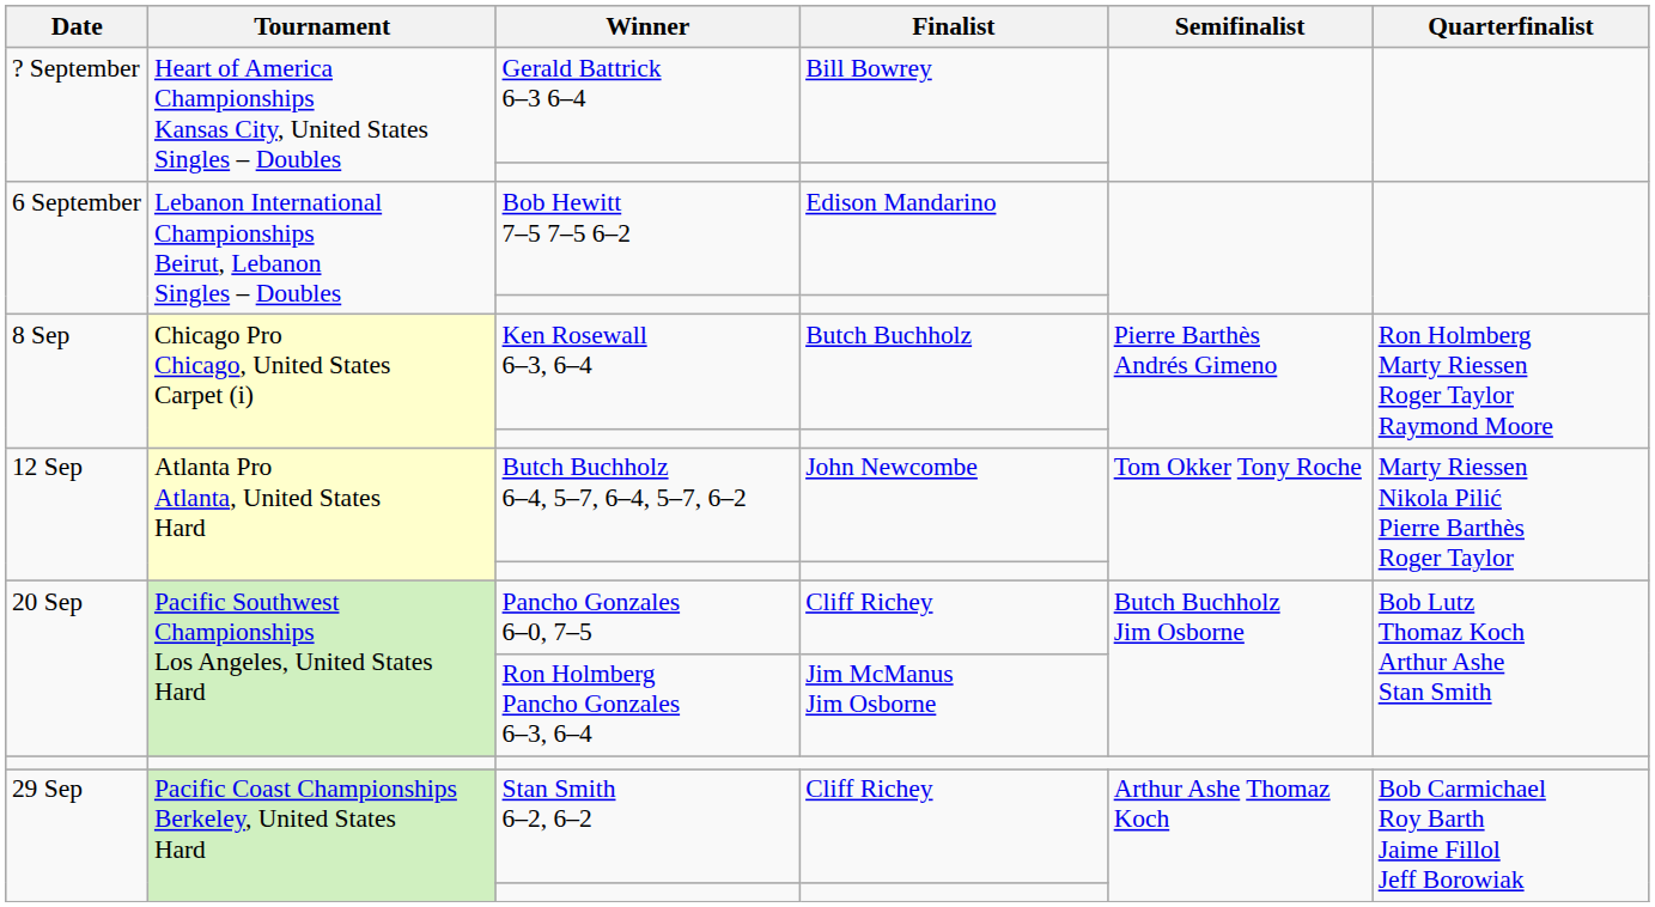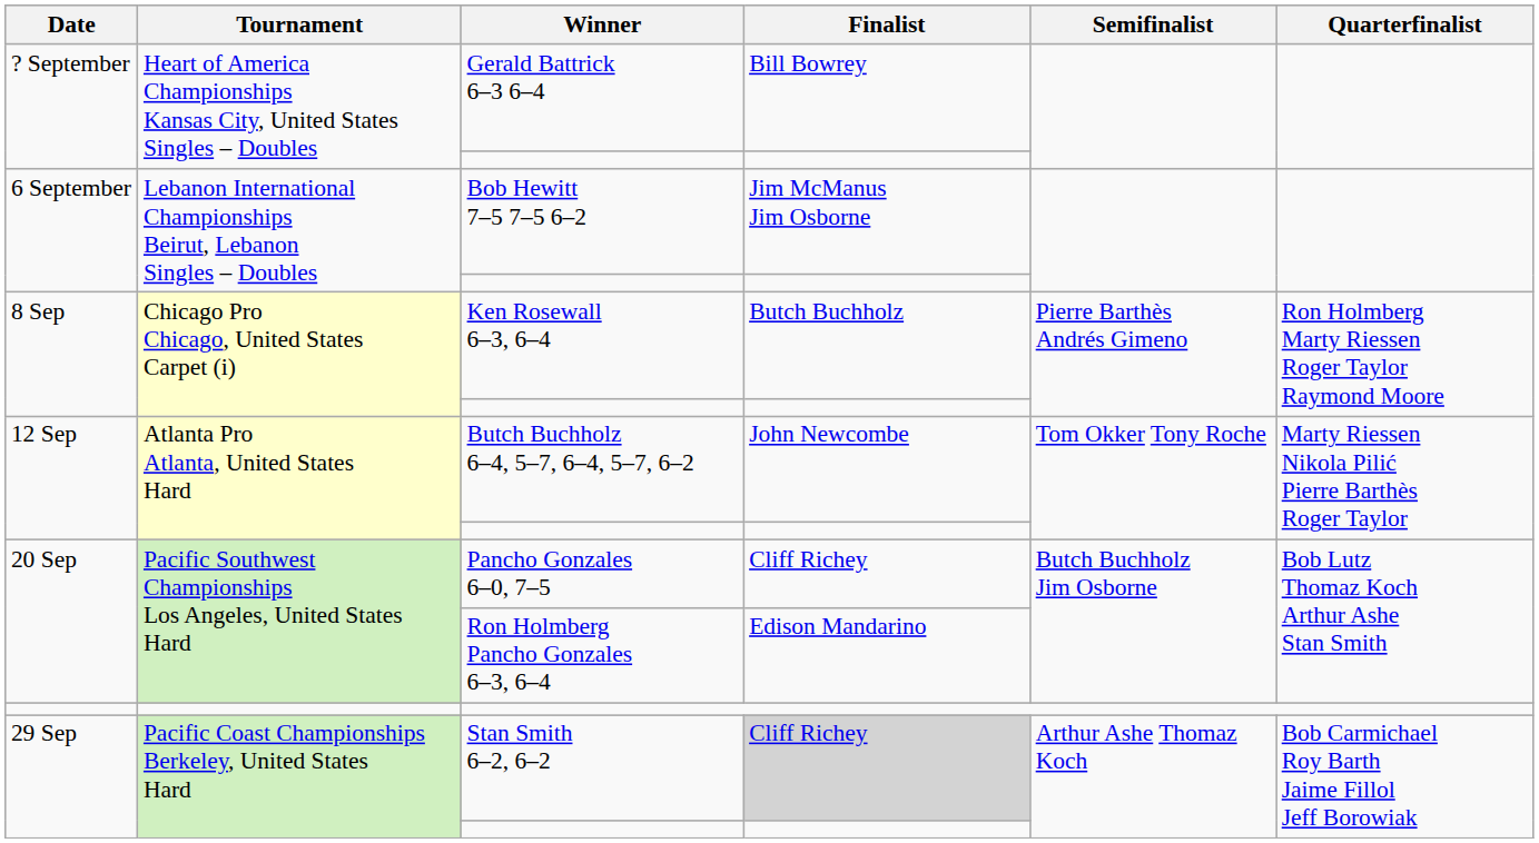 <table class="wikitable" style="font-size:85%;">
 <tr>
 <th width="75">Date</th>
 <th width="230">Tournament</th>
 <th width="210">Winner</th>
 <th width="210">Finalist</th>
 <th width="170">Semifinalist</th>
 <th width="170">Quarterfinalist</th>
 </tr>
 <tr valign=top>
 <td rowspan=2>? September</td>
 <td rowspan=2><a href='#'>Heart of America Championships</a> <br><a href='#'>Kansas City</a>, United States<br><a href='#'>Singles</a> – <a href='#'>Doubles</a></td>
 <td> <a href='#'>Gerald Battrick</a><br>6–3 6–4</td>
 <td> <a href='#'>Bill Bowrey</a></td>
 <td rowspan=2></td>
 <td rowspan=2></td>
 </tr>
 <tr valign=top>
 <td></td>
 <td></td>
 </tr>
 <tr valign=top>
 <td rowspan=2>6 September</td>
 <td rowspan=2><a href='#'>Lebanon International Championships</a> <br><a href='#'>Beirut</a>, <a href='#'>Lebanon</a><br><a href='#'>Singles</a> – <a href='#'>Doubles</a></td>
 <td> <a href='#'>Bob Hewitt</a><br>7–5 7–5 6–2</td>
-<td> <a href='#'>Edison Mandarino</a></td>
+<td> <a href='#'>Jim McManus</a><br> <a href='#'>Jim Osborne</a></td>
 <td rowspan=2></td>
 <td rowspan=2></td>
 </tr>
 <tr valign=top>
 <td></td>
 <td></td>
 </tr>
 <tr valign=top>
 <td rowspan=2>8 Sep</td>
 <td style="background:#ffc;" rowspan=2>Chicago Pro<br><a href='#'>Chicago</a>, United States<br>Carpet (i)</td>
 <td> <a href='#'>Ken Rosewall</a> <br>6–3, 6–4</td>
 <td> <a href='#'>Butch Buchholz</a></td>
 <td rowspan=2> <a href='#'>Pierre Barthès</a> <br>  <a href='#'>Andrés Gimeno</a></td>
 <td rowspan=2> <a href='#'>Ron Holmberg</a> <br>  <a href='#'>Marty Riessen</a> <br>  <a href='#'>Roger Taylor</a> <br>  <a href='#'>Raymond Moore</a></td>
 </tr>
 <tr valign=top>
 <td></td>
 <td></td>
 </tr>
 <tr valign=top>
 <td rowspan=2>12 Sep</td>
 <td style="background:#ffc;" rowspan=2>Atlanta Pro<br><a href='#'>Atlanta</a>, United States<br>Hard</td>
 <td> <a href='#'>Butch Buchholz</a> <br>6–4, 5–7, 6–4, 5–7, 6–2</td>
 <td> <a href='#'>John Newcombe</a></td>
 <td rowspan=2> <a href='#'>Tom Okker</a>   <a href='#'>Tony Roche</a></td>
 <td rowspan=2> <a href='#'>Marty Riessen</a> <br>  <a href='#'>Nikola Pilić</a> <br>  <a href='#'>Pierre Barthès</a> <br>  <a href='#'>Roger Taylor</a></td>
 </tr>
 <tr valign=top>
 <td></td>
 <td></td>
 </tr>
 <tr valign=top>
 <td rowspan=2>20 Sep</td>
 <td style="background:#d0f0c0;" rowspan=2><a href='#'>Pacific Southwest Championships</a><br>Los Angeles, United States<br>Hard</td>
 <td> <a href='#'>Pancho Gonzales</a> <br>6–0, 7–5</td>
 <td> <a href='#'>Cliff Richey</a></td>
 <td rowspan=2> <a href='#'>Butch Buchholz</a> <br>  <a href='#'>Jim Osborne</a></td>
 <td rowspan=2> <a href='#'>Bob Lutz</a> <br>  <a href='#'>Thomaz Koch</a> <br>  <a href='#'>Arthur Ashe</a> <br>  <a href='#'>Stan Smith</a></td>
 </tr>
 <tr valign=top>
 <td> <a href='#'>Ron Holmberg</a> <br> <a href='#'>Pancho Gonzales</a> <br>6–3, 6–4</td>
-<td> <a href='#'>Jim McManus</a><br> <a href='#'>Jim Osborne</a></td>
+<td> <a href='#'>Edison Mandarino</a></td>
 </tr>
 <tr valign=top>
 <td></td>
 <td></td>
 </tr>
 <tr valign=top>
 <td rowspan=2>29 Sep</td>
 <td style="background:#d0f0c0;" rowspan=2><a href='#'>Pacific Coast Championships</a><br> <a href='#'>Berkeley</a>, United States<br> Hard</td>
 <td> <a href='#'>Stan Smith</a> <br>6–2, 6–2</td>
-<td> <a href='#'>Cliff Richey</a></td>
+<td style="background: lightgrey;"> <a href='#'>Cliff Richey</a></td>
 <td rowspan=2> <a href='#'>Arthur Ashe</a>   <a href='#'>Thomaz Koch</a></td>
 <td rowspan=2> <a href='#'>Bob Carmichael</a> <br>  <a href='#'>Roy Barth</a> <br>  <a href='#'>Jaime Fillol</a> <br>  <a href='#'>Jeff Borowiak</a></td>
 </tr>
 <tr valign=top>
 <td></td>
 <td></td>
 </tr>
 </table>
